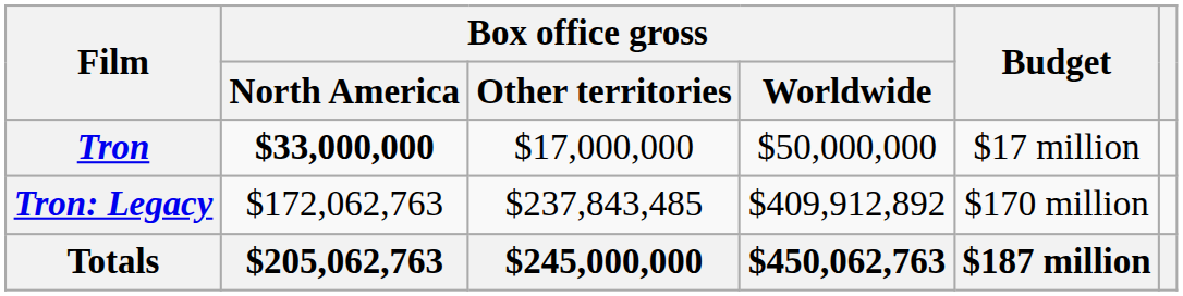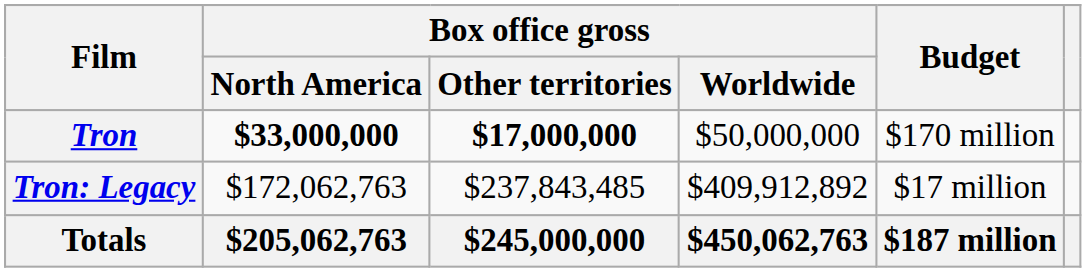 <table class="wikitable">
 <tr style="text-align:center;">
 <th rowspan="2">Film</th>
 <th colspan="3">Box office gross</th>
 <th rowspan="2">Budget</th>
 <th rowspan="2"></th>
 </tr>
 <tr>
 <th>North America</th>
 <th>Other territories</th>
 <th>Worldwide</th>
 </tr>
 <tr>
 <th><em><a href='#'>Tron</a></em></th>
 <td style="text-align:center;"><strong>$33,000,000</strong></td>
-<td style="text-align:center;">$17,000,000</td>
+<td style="text-align:center;"><strong>$17,000,000</strong></td>
 <td style="text-align:center;">$50,000,000</td>
-<td style="text-align:center;">$17 million</td>
+<td style="text-align:center;">$170 million</td>
 <td style="text-align:center;"></td>
 </tr>
 <tr>
 <th><em><a href='#'>Tron: Legacy</a></em></th>
 <td style="text-align:center;">$172,062,763</td>
 <td style="text-align:center;">$237,843,485</td>
 <td style="text-align:center;">$409,912,892</td>
-<td style="text-align:center;">$170 million</td>
+<td style="text-align:center;">$17 million</td>
 <td style="text-align:center;"></td>
 </tr>
 <tr>
 <th>Totals</th>
 <th>$205,062,763</th>
 <th>$245,000,000</th>
 <th>$450,062,763</th>
 <th>$187 million</th>
 <th></th>
 </tr>
 </table>
